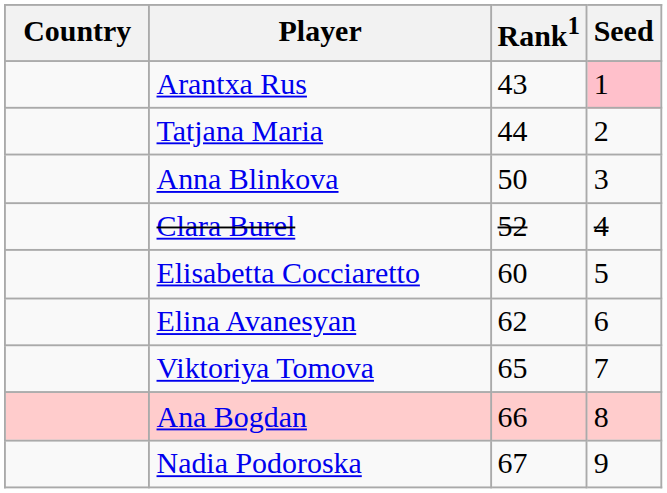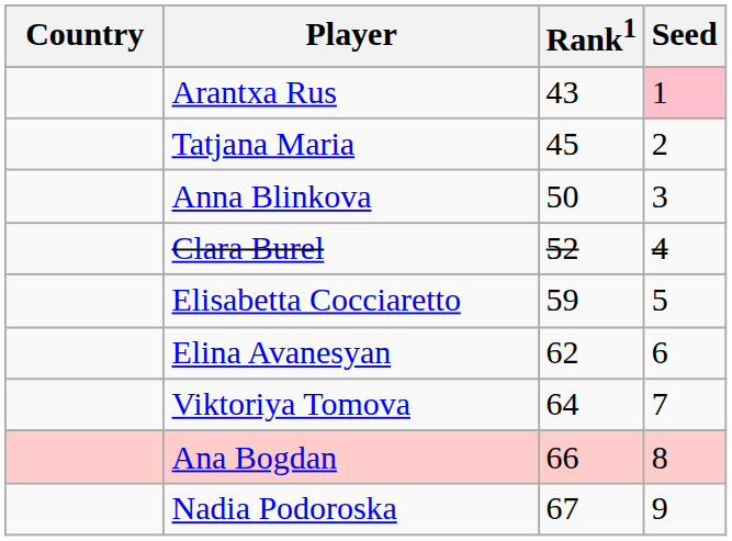 <table class="wikitable">
 <tr>
 <th width="70">Country</th>
 <th width="175">Player</th>
 <th>Rank<sup>1</sup></th>
 <th>Seed</th>
 </tr>
 <tr>
 <td></td>
 <td><a href='#'>Arantxa Rus</a></td>
 <td>43</td>
 <td style="background: pink;">1</td>
 </tr>
 <tr>
 <td></td>
 <td><a href='#'>Tatjana Maria</a></td>
-<td>44</td>
+<td>45</td>
 <td>2</td>
 </tr>
 <tr>
 <td></td>
 <td><a href='#'>Anna Blinkova</a></td>
 <td>50</td>
 <td>3</td>
 </tr>
 <tr>
 <td><s></s></td>
 <td><s><a href='#'>Clara Burel</a></s></td>
 <td><s>52</s></td>
 <td><s>4</s></td>
 </tr>
 <tr>
 <td></td>
 <td><a href='#'>Elisabetta Cocciaretto</a></td>
-<td>60</td>
+<td>59</td>
 <td>5</td>
 </tr>
 <tr>
 <td></td>
 <td><a href='#'>Elina Avanesyan</a></td>
 <td>62</td>
 <td>6</td>
 </tr>
 <tr>
 <td></td>
 <td><a href='#'>Viktoriya Tomova</a></td>
-<td>65</td>
+<td>64</td>
 <td>7</td>
 </tr>
 <tr style="background:#fcc;">
 <td></td>
 <td><a href='#'>Ana Bogdan</a></td>
 <td>66</td>
 <td>8</td>
 </tr>
 <tr>
 <td></td>
 <td><a href='#'>Nadia Podoroska</a></td>
 <td>67</td>
 <td>9</td>
 </tr>
 </table>
